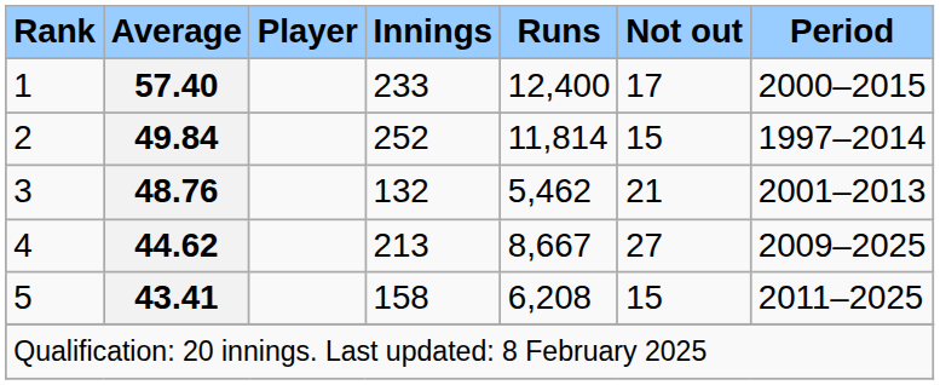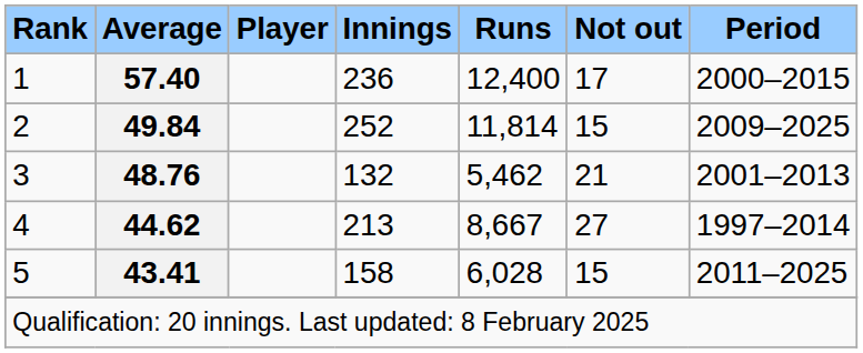 <table class="wikitable plainrowheaders sortable">
 <tr>
 <th scope=col style="background:#9cf;">Rank</th>
 <th scope=col style="background:#9cf;">Average</th>
 <th scope=col style="background:#9cf;">Player</th>
 <th scope=col style="background:#9cf;">Innings</th>
 <th scope=col style="background:#9cf;">Runs</th>
 <th scope=col style="background:#9cf;">Not out</th>
 <th scope=col style="background:#9cf;">Period</th>
 </tr>
 <tr>
 <td>1</td>
 <th>57.40</th>
 <td></td>
-<td>233</td>
+<td>236</td>
 <td>12,400</td>
 <td>17</td>
 <td>2000–2015</td>
 </tr>
 <tr>
 <td>2</td>
 <th>49.84</th>
 <td></td>
 <td>252</td>
 <td>11,814</td>
 <td>15</td>
-<td>1997–2014</td>
+<td>2009–2025</td>
 </tr>
 <tr>
 <td>3</td>
 <th>48.76</th>
 <td></td>
 <td>132</td>
 <td>5,462</td>
 <td>21</td>
 <td>2001–2013</td>
 </tr>
 <tr>
 <td>4</td>
 <th>44.62</th>
 <td></td>
 <td>213</td>
 <td>8,667</td>
 <td>27</td>
-<td>2009–2025</td>
+<td>1997–2014</td>
 </tr>
 <tr>
 <td>5</td>
 <th>43.41</th>
 <td></td>
 <td>158</td>
-<td>6,208</td>
+<td>6,028</td>
 <td>15</td>
 <td>2011–2025</td>
 </tr>
 <tr>
 </tr>
 <tr class=sortbottom>
 <td colspan=7><small>Qualification: 20 innings. Last updated: 8 February 2025</small></td>
 </tr>
 </table>
